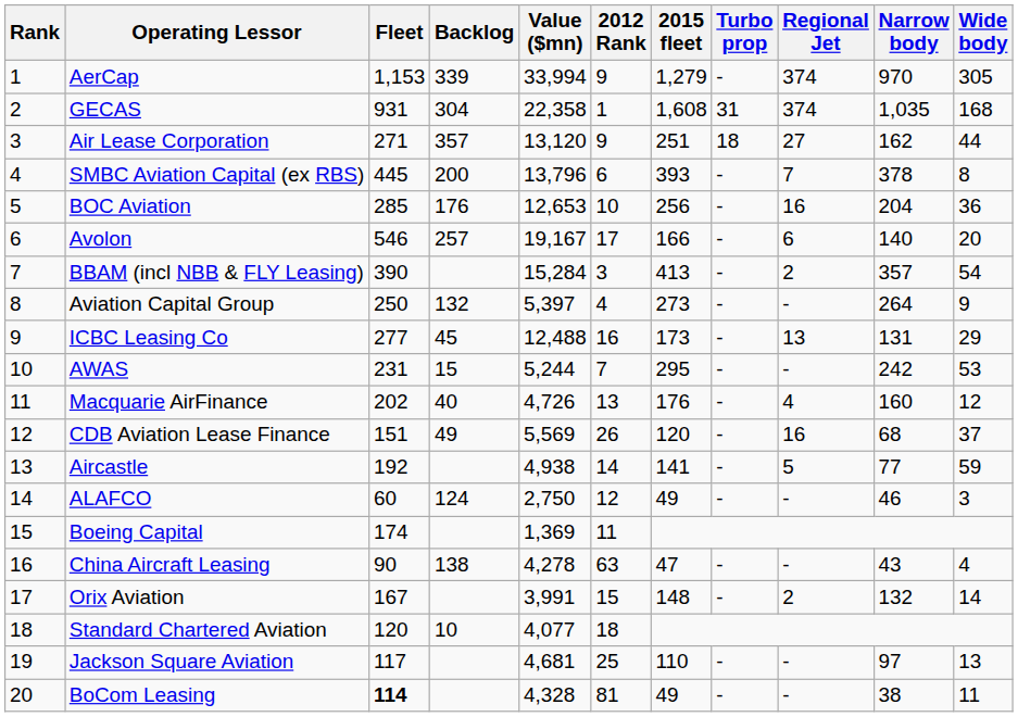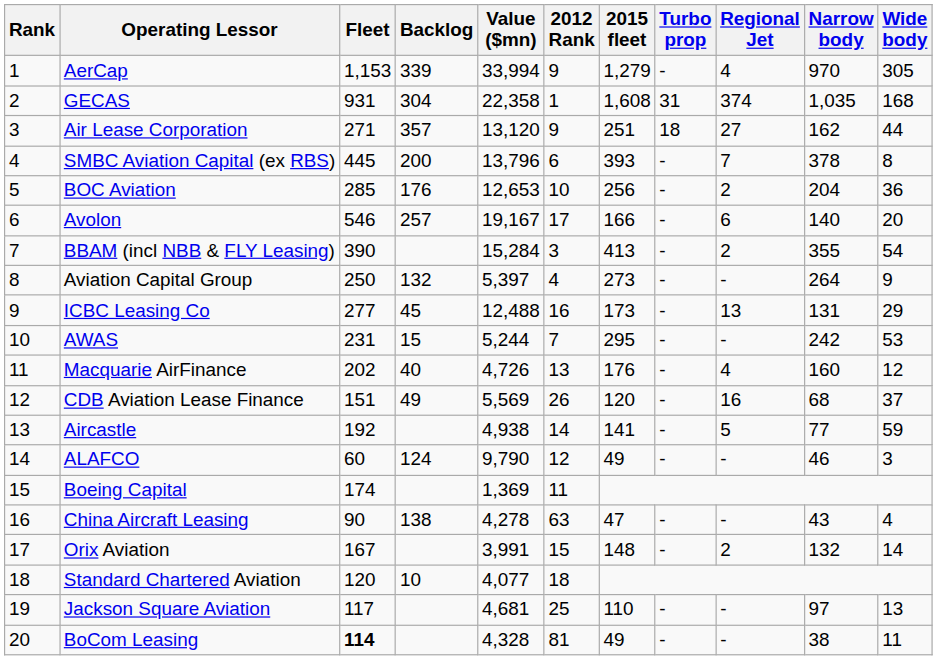 <table class="wikitable sortable">
 <tr>
 <th>Rank</th>
 <th>Operating Lessor</th>
 <th>Fleet</th>
 <th>Backlog</th>
 <th>Value<br>($mn)</th>
 <th>2012<br>Rank</th>
 <th>2015<br>fleet</th>
 <th><a href='#'>Turbo</a><br><a href='#'>prop</a></th>
 <th><a href='#'>Regional</a><br><a href='#'>Jet</a></th>
 <th><a href='#'>Narrow</a><br><a href='#'>body</a></th>
 <th><a href='#'>Wide</a><br><a href='#'>body</a></th>
 </tr>
 <tr>
 <td>1</td>
 <td><a href='#'>AerCap</a></td>
 <td>1,153</td>
 <td>339</td>
 <td>33,994</td>
 <td>9</td>
 <td>1,279</td>
 <td>-</td>
-<td>374</td>
+<td>4</td>
 <td>970</td>
 <td>305</td>
 </tr>
 <tr>
 <td>2</td>
 <td><a href='#'>GECAS</a></td>
 <td>931</td>
 <td>304</td>
 <td>22,358</td>
 <td>1</td>
 <td>1,608</td>
 <td>31</td>
 <td>374</td>
 <td>1,035</td>
 <td>168</td>
 </tr>
 <tr>
 <td>3</td>
 <td><a href='#'>Air Lease Corporation</a></td>
 <td>271</td>
 <td>357</td>
 <td>13,120</td>
 <td>9</td>
 <td>251</td>
 <td>18</td>
 <td>27</td>
 <td>162</td>
 <td>44</td>
 </tr>
 <tr>
 <td>4</td>
 <td><a href='#'>SMBC Aviation Capital</a> (ex <a href='#'>RBS</a>)</td>
 <td>445</td>
 <td>200</td>
 <td>13,796</td>
 <td>6</td>
 <td>393</td>
 <td>-</td>
 <td>7</td>
 <td>378</td>
 <td>8</td>
 </tr>
 <tr>
 <td>5</td>
 <td><a href='#'>BOC Aviation</a></td>
 <td>285</td>
 <td>176</td>
 <td>12,653</td>
 <td>10</td>
 <td>256</td>
 <td>-</td>
-<td>16</td>
+<td>2</td>
 <td>204</td>
 <td>36</td>
 </tr>
 <tr>
 <td>6</td>
 <td><a href='#'>Avolon</a></td>
 <td>546</td>
 <td>257</td>
 <td>19,167</td>
 <td>17</td>
 <td>166</td>
 <td>-</td>
 <td>6</td>
 <td>140</td>
 <td>20</td>
 </tr>
 <tr>
 <td>7</td>
 <td><a href='#'>BBAM</a> (incl <a href='#'>NBB</a> & <a href='#'>FLY Leasing</a>)</td>
 <td>390</td>
 <td></td>
 <td>15,284</td>
 <td>3</td>
 <td>413</td>
 <td>-</td>
 <td>2</td>
-<td>357</td>
+<td>355</td>
 <td>54</td>
 </tr>
 <tr>
 <td>8</td>
 <td>Aviation Capital Group</td>
 <td>250</td>
 <td>132</td>
 <td>5,397</td>
 <td>4</td>
 <td>273</td>
 <td>-</td>
 <td>-</td>
 <td>264</td>
 <td>9</td>
 </tr>
 <tr>
 <td>9</td>
 <td><a href='#'>ICBC Leasing Co</a></td>
 <td>277</td>
 <td>45</td>
 <td>12,488</td>
 <td>16</td>
 <td>173</td>
 <td>-</td>
 <td>13</td>
 <td>131</td>
 <td>29</td>
 </tr>
 <tr>
 <td>10</td>
 <td><a href='#'>AWAS</a></td>
 <td>231</td>
 <td>15</td>
 <td>5,244</td>
 <td>7</td>
 <td>295</td>
 <td>-</td>
 <td>-</td>
 <td>242</td>
 <td>53</td>
 </tr>
 <tr>
 <td>11</td>
 <td><a href='#'>Macquarie</a> AirFinance</td>
 <td>202</td>
 <td>40</td>
 <td>4,726</td>
 <td>13</td>
 <td>176</td>
 <td>-</td>
 <td>4</td>
 <td>160</td>
 <td>12</td>
 </tr>
 <tr>
 <td>12</td>
 <td><a href='#'>CDB</a> Aviation Lease Finance</td>
 <td>151</td>
 <td>49</td>
 <td>5,569</td>
 <td>26</td>
 <td>120</td>
 <td>-</td>
 <td>16</td>
 <td>68</td>
 <td>37</td>
 </tr>
 <tr>
 <td>13</td>
 <td><a href='#'>Aircastle</a></td>
 <td>192</td>
 <td></td>
 <td>4,938</td>
 <td>14</td>
 <td>141</td>
 <td>-</td>
 <td>5</td>
 <td>77</td>
 <td>59</td>
 </tr>
 <tr>
 <td>14</td>
 <td><a href='#'>ALAFCO</a></td>
 <td>60</td>
 <td>124</td>
-<td>2,750</td>
+<td>9,790</td>
 <td>12</td>
 <td>49</td>
 <td>-</td>
 <td>-</td>
 <td>46</td>
 <td>3</td>
 </tr>
 <tr>
 <td>15</td>
 <td><a href='#'>Boeing Capital</a></td>
 <td>174</td>
 <td></td>
 <td>1,369</td>
 <td>11</td>
 </tr>
 <tr>
 <td>16</td>
 <td><a href='#'>China Aircraft Leasing</a></td>
 <td>90</td>
 <td>138</td>
 <td>4,278</td>
 <td>63</td>
 <td>47</td>
 <td>-</td>
 <td>-</td>
 <td>43</td>
 <td>4</td>
 </tr>
 <tr>
 <td>17</td>
 <td><a href='#'>Orix</a> Aviation</td>
 <td>167</td>
 <td></td>
 <td>3,991</td>
 <td>15</td>
 <td>148</td>
 <td>-</td>
 <td>2</td>
 <td>132</td>
 <td>14</td>
 </tr>
 <tr>
 <td>18</td>
 <td><a href='#'>Standard Chartered</a> Aviation</td>
 <td>120</td>
 <td>10</td>
 <td>4,077</td>
 <td>18</td>
 </tr>
 <tr>
 <td>19</td>
 <td><a href='#'>Jackson Square Aviation</a></td>
 <td>117</td>
 <td></td>
 <td>4,681</td>
 <td>25</td>
 <td>110</td>
 <td>-</td>
 <td>-</td>
 <td>97</td>
 <td>13</td>
 </tr>
 <tr>
 <td>20</td>
 <td><a href='#'>BoCom Leasing</a></td>
 <td><strong>114</strong></td>
 <td></td>
 <td>4,328</td>
 <td>81</td>
 <td>49</td>
 <td>-</td>
 <td>-</td>
 <td>38</td>
 <td>11</td>
 </tr>
 </table>
